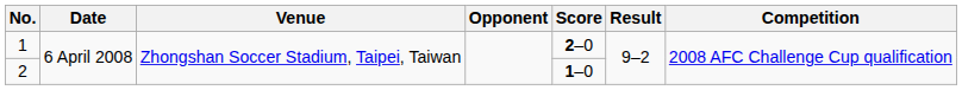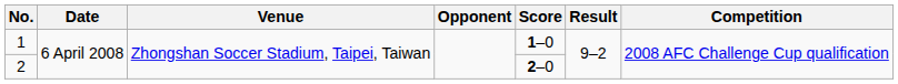 <table class="wikitable plainrowheaders sortable">
 <tr>
 <th scope="col">No.</th>
 <th scope="col">Date</th>
 <th scope="col">Venue</th>
 <th scope="col">Opponent</th>
 <th scope="col">Score</th>
 <th scope="col">Result</th>
 <th scope="col">Competition</th>
 </tr>
 <tr>
 <td align="center">1</td>
 <td rowspan="2">6 April 2008</td>
 <td rowspan="2"><a href='#'>Zhongshan Soccer Stadium</a>, <a href='#'>Taipei</a>, Taiwan</td>
 <td rowspan="2"></td>
-<td align="center"><strong>2</strong>–0</td>
+<td align="center"><strong>1</strong>–0</td>
 <td rowspan="2" align="center">9–2</td>
 <td rowspan="2"><a href='#'>2008 AFC Challenge Cup qualification</a></td>
 </tr>
 <tr>
 <td align="center">2</td>
-<td align="center"><strong>1</strong>–0</td>
+<td align="center"><strong>2</strong>–0</td>
 </tr>
 </table>
